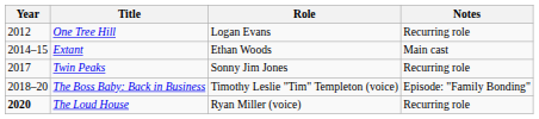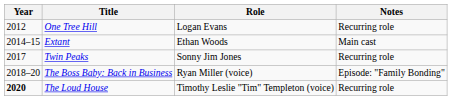 <table class="wikitable sortable">
 <tr>
 <th>Year</th>
 <th>Title</th>
 <th>Role</th>
 <th>Notes</th>
 </tr>
 <tr>
 <td>2012</td>
 <td><em><a href='#'>One Tree Hill</a></em></td>
 <td>Logan Evans</td>
 <td>Recurring role</td>
 </tr>
 <tr>
 <td>2014–15</td>
 <td><em><a href='#'>Extant</a></em></td>
 <td>Ethan Woods</td>
 <td>Main cast</td>
 </tr>
 <tr>
 <td>2017</td>
 <td><em><a href='#'>Twin Peaks</a></em></td>
 <td>Sonny Jim Jones</td>
 <td>Recurring role</td>
 </tr>
 <tr>
 <td>2018–20</td>
 <td><em><a href='#'>The Boss Baby: Back in Business</a></em></td>
-<td>Timothy Leslie "Tim" Templeton (voice)</td>
+<td>Ryan Miller (voice)</td>
 <td>Episode: "Family Bonding"</td>
 </tr>
 <tr>
 <td><strong>2020</strong></td>
 <td><em><a href='#'>The Loud House</a></em></td>
-<td>Ryan Miller (voice)</td>
+<td>Timothy Leslie "Tim" Templeton (voice)</td>
 <td>Recurring role</td>
 </tr>
 </table>
